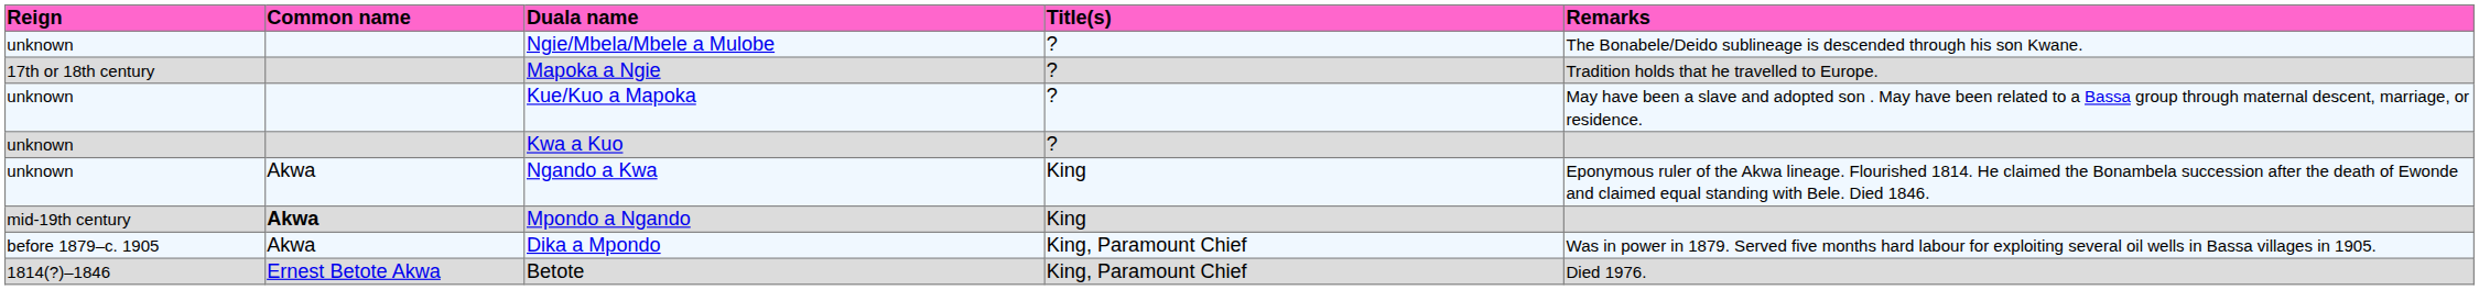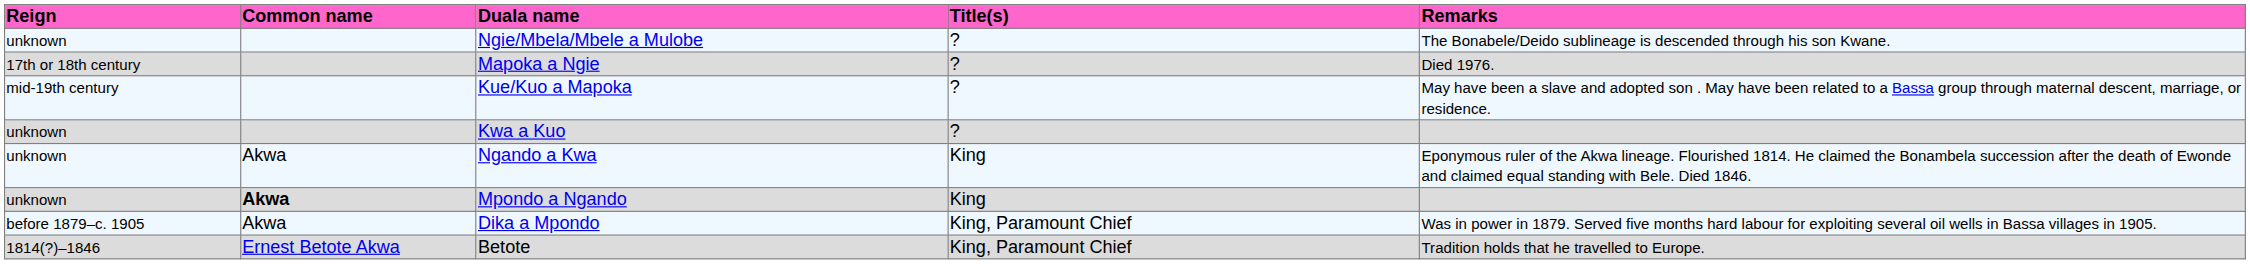 <table border=1 style="border-collapse: collapse">
 <tr align=left bgcolor="#FF66CC">
 <th width="10%">Reign</th>
 <th width="10%">Common name</th>
 <th width="20%">Duala name</th>
 <th width="20%">Title(s)</th>
 <th width="35%">Remarks</th>
 </tr>
 <tr valign=top bgcolor="#F0F8FF">
 <td><small>unknown</small></td>
 <td></td>
 <td><a href='#'>Ngie/Mbela/Mbele a Mulobe</a></td>
 <td>?</td>
 <td><small>The Bonabele/Deido sublineage is descended through his son Kwane.</small></td>
 </tr>
 <tr valign=top bgcolor="#dcdcdc">
 <td><small>17th or 18th century</small></td>
 <td></td>
 <td><a href='#'>Mapoka a Ngie</a></td>
 <td>?</td>
-<td><small>Tradition holds that he travelled to Europe.</small></td>
+<td><small>Died 1976.</small></td>
 </tr>
 <tr valign=top bgcolor="#F0F8FF">
-<td><small>unknown</small></td>
+<td><small>mid-19th century</small></td>
 <td></td>
 <td><a href='#'>Kue/Kuo a Mapoka</a></td>
 <td>?</td>
 <td><small>May have been a slave and adopted son . May have been related to a <a href='#'>Bassa</a> group through maternal descent, marriage, or residence.</small></td>
 </tr>
 <tr valign=top bgcolor="#dcdcdc">
 <td><small>unknown</small></td>
 <td></td>
 <td><a href='#'>Kwa a Kuo</a></td>
 <td>?</td>
 <td></td>
 </tr>
 <tr valign=top bgcolor="#F0F8FF">
 <td><small>unknown</small></td>
 <td>Akwa</td>
 <td><a href='#'>Ngando a Kwa</a></td>
 <td>King</td>
 <td><small>Eponymous ruler of the Akwa lineage. Flourished 1814. He claimed the Bonambela succession after the death of Ewonde and claimed equal standing with Bele. Died 1846.</small></td>
 </tr>
 <tr valign=top bgcolor="#dcdcdc">
-<td><small>mid-19th century</small></td>
+<td><small>unknown</small></td>
 <td><strong>Akwa</strong></td>
 <td><a href='#'>Mpondo a Ngando</a></td>
 <td>King</td>
 <td></td>
 </tr>
 <tr valign=top bgcolor="#F0F8FF">
 <td><small>before 1879–c. 1905</small></td>
 <td>Akwa</td>
 <td><a href='#'>Dika a Mpondo</a></td>
 <td>King, Paramount Chief</td>
 <td><small>Was in power in 1879. Served five months hard labour for exploiting several oil wells in Bassa villages in 1905.</small></td>
 </tr>
 <tr valign=top bgcolor="#dcdcdc">
 <td><small>1814(?)–1846</small></td>
 <td><a href='#'>Ernest Betote Akwa</a></td>
 <td>Betote</td>
 <td>King, Paramount Chief</td>
-<td><small>Died 1976.</small></td>
+<td><small>Tradition holds that he travelled to Europe.</small></td>
 </tr>
 </table>
